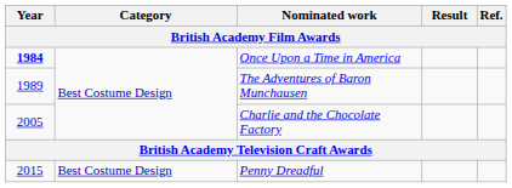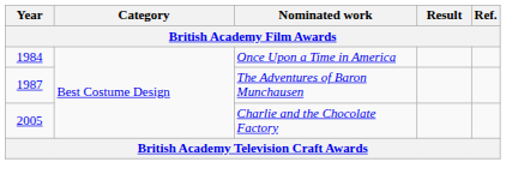 <table class=wikitable>
 <tr>
 <th scope="col" style="width:5em;">Year</th>
 <th scope="col" style="width:26em;">Category</th>
 <th scope="col" style="width:25em;">Nominated work</th>
 <th scope="col" style="width:5em;">Result</th>
 <th>Ref.</th>
 </tr>
 <tr>
 <th colspan="5"><a href='#'>British Academy Film Awards</a></th>
 </tr>
 <tr>
-<td style="text-align:center;"><strong><a href='#'>1984</a></strong></td>
+<td style="text-align:center;"><a href='#'>1984</a></td>
 <td rowspan="3"><a href='#'>Best Costume Design</a></td>
 <td><em><a href='#'>Once Upon a Time in America</a></em></td>
 <td></td>
 <td style="text-align:center;"></td>
 </tr>
 <tr>
-<td style="text-align:center;"><a href='#'>1989</a></td>
+<td style="text-align:center;"><a href='#'>1987</a></td>
 <td><em><a href='#'>The Adventures of Baron Munchausen</a></em></td>
 <td></td>
 <td style="text-align:center;"></td>
 </tr>
 <tr>
 <td style="text-align:center;"><a href='#'>2005</a></td>
 <td><em><a href='#'>Charlie and the Chocolate Factory</a></em></td>
 <td></td>
 <td style="text-align:center;"></td>
 </tr>
 <tr>
 <th colspan=5><a href='#'>British Academy Television Craft Awards</a></th>
 </tr>
-<tr>
-<td style="text-align:center;"><a href='#'>2015</a></td>
-<td><a href='#'>Best Costume Design</a></td>
-<td><em><a href='#'>Penny Dreadful</a></em></td>
-<td></td>
-<td style="text-align:center;"></td>
-</tr>
 </table>
